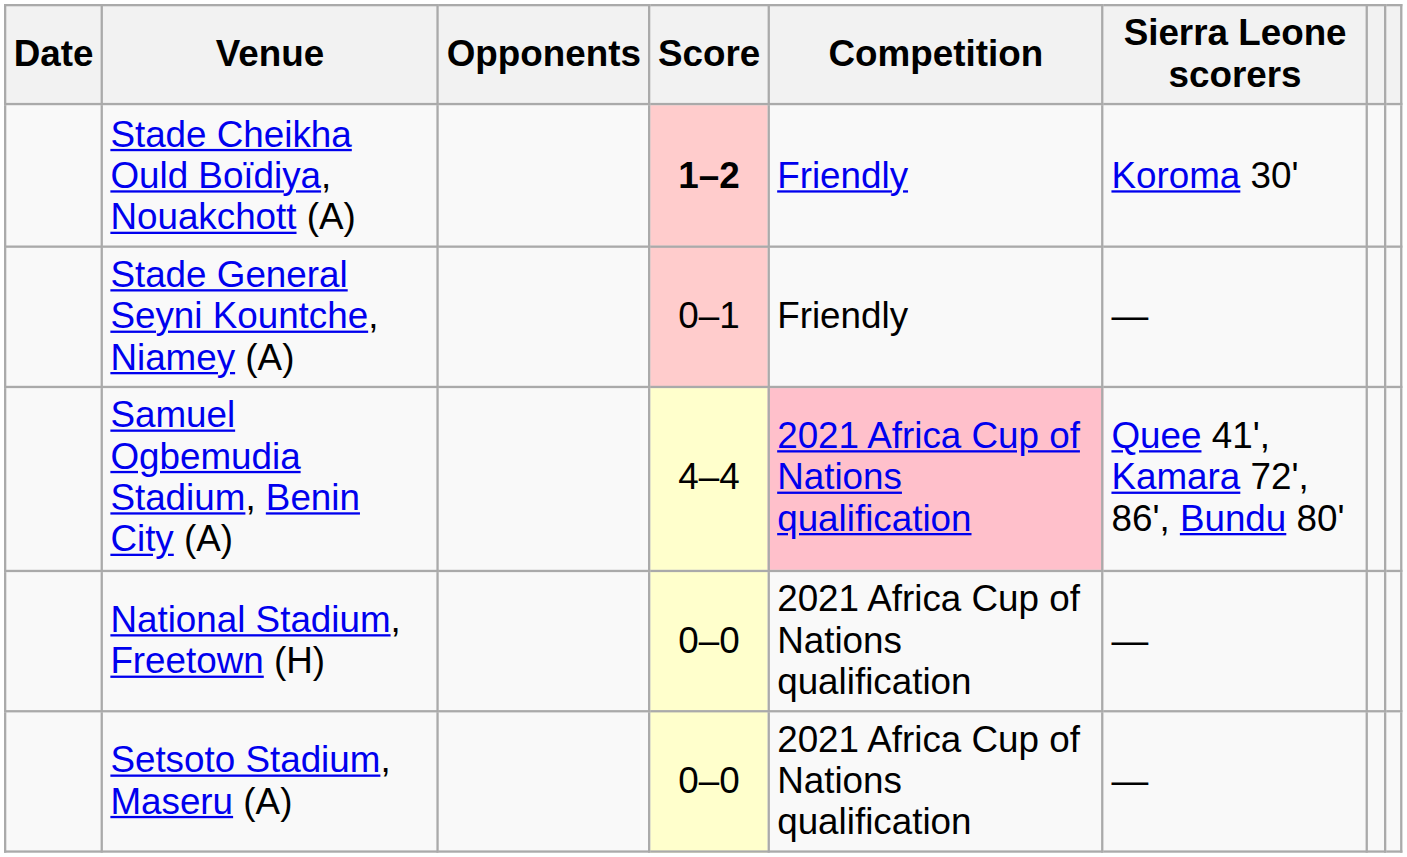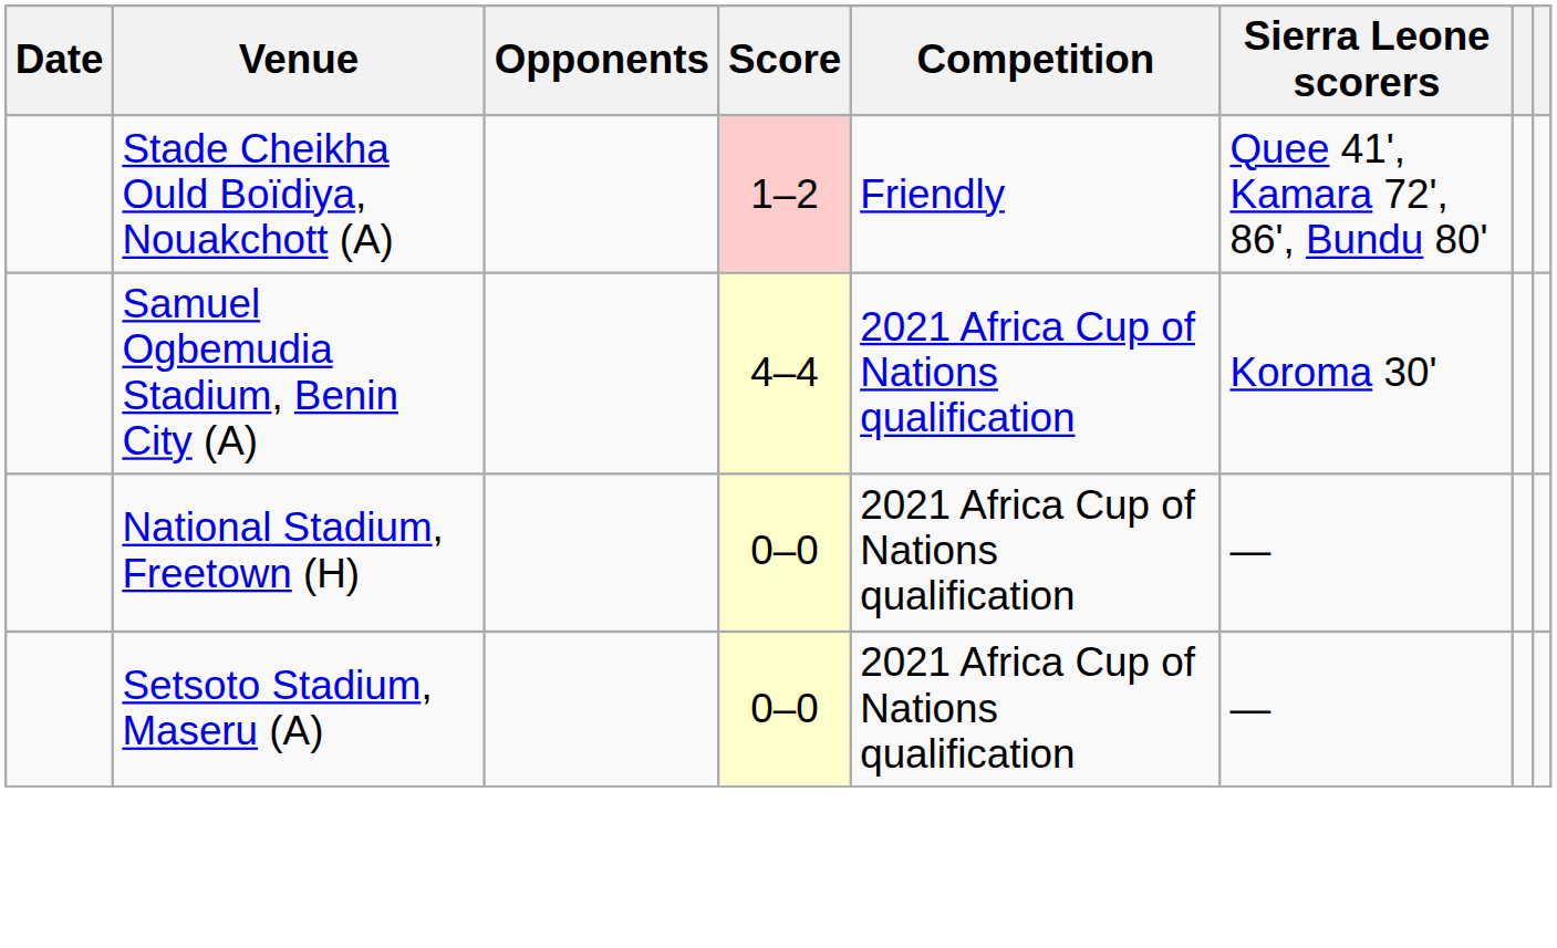 <table class="wikitable sortable">
 <tr>
 <th>Date</th>
 <th>Venue</th>
 <th>Opponents</th>
 <th>Score</th>
 <th>Competition</th>
 <th class=unsortable>Sierra Leone scorers</th>
 <th></th>
 <th class=unsortable></th>
 </tr>
 <tr>
 <td></td>
 <td><a href='#'>Stade Cheikha Ould Boïdiya</a>, <a href='#'>Nouakchott</a> (A)</td>
 <td></td>
-<td align=center bgcolor=#FFCCCC><strong>1–2</strong></td>
+<td align=center bgcolor=#FFCCCC>1–2</td>
 <td><a href='#'>Friendly</a></td>
-<td><a href='#'>Koroma</a> 30'</td>
-<td></td>
-<td></td>
-</tr>
-<tr>
-<td></td>
-<td><a href='#'>Stade General Seyni Kountche</a>, <a href='#'>Niamey</a> (A)</td>
-<td></td>
-<td align=center bgcolor=#FFCCCC>0–1</td>
-<td>Friendly</td>
-<td>—</td>
+<td><a href='#'>Quee</a> 41', <a href='#'>Kamara</a> 72', 86', <a href='#'>Bundu</a> 80'</td>
 <td></td>
 <td></td>
 </tr>
 <tr>
 <td></td>
 <td><a href='#'>Samuel Ogbemudia Stadium</a>, <a href='#'>Benin City</a> (A)</td>
 <td></td>
 <td align=center bgcolor=#FFFFCC>4–4</td>
-<td style="background: pink;"><a href='#'>2021 Africa Cup of Nations qualification</a></td>
-<td><a href='#'>Quee</a> 41', <a href='#'>Kamara</a> 72', 86', <a href='#'>Bundu</a> 80'</td>
+<td><a href='#'>2021 Africa Cup of Nations qualification</a></td>
+<td><a href='#'>Koroma</a> 30'</td>
 <td></td>
 <td></td>
 </tr>
 <tr>
 <td></td>
 <td><a href='#'>National Stadium</a>, <a href='#'>Freetown</a> (H)</td>
 <td></td>
 <td align=center bgcolor=#FFFFCC>0–0</td>
 <td>2021 Africa Cup of Nations qualification</td>
 <td>—</td>
 <td></td>
 <td></td>
 </tr>
 <tr>
 <td></td>
 <td><a href='#'>Setsoto Stadium</a>, <a href='#'>Maseru</a> (A)</td>
 <td></td>
 <td align=center bgcolor=#FFFFCC>0–0</td>
 <td>2021 Africa Cup of Nations qualification</td>
 <td>—</td>
 <td></td>
 <td></td>
 </tr>
 </table>
